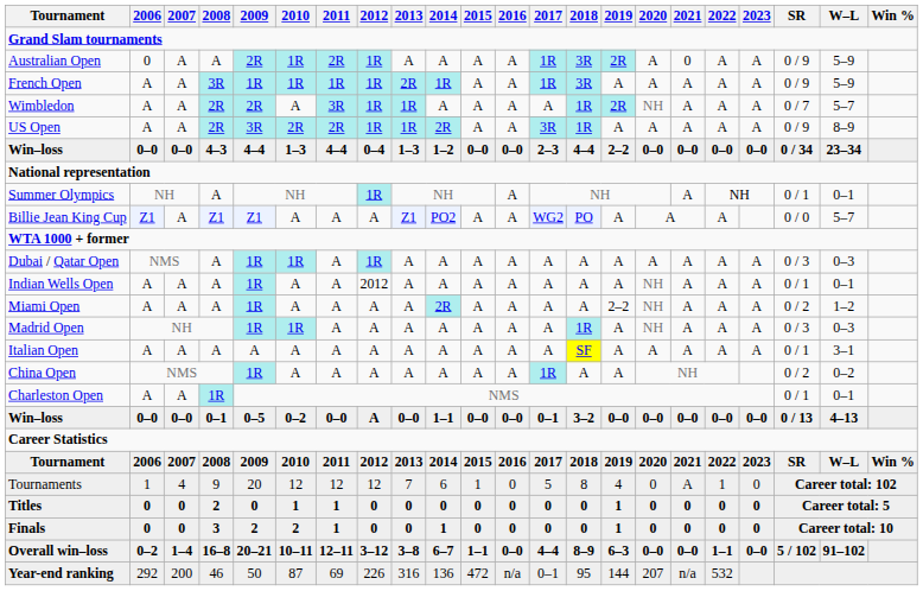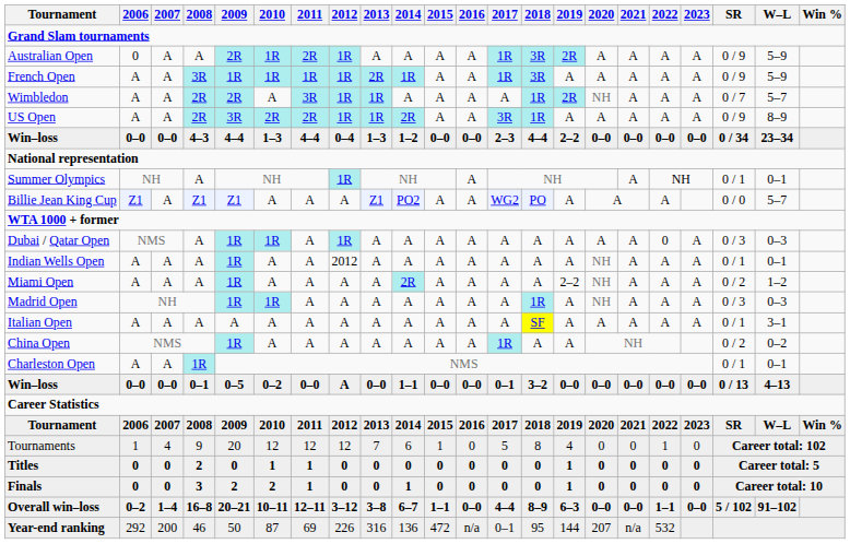 <table class="wikitable nowrap" style=text-align:center;>
 <tr>
 <th>Tournament</th>
 <th><a href='#'>2006</a></th>
 <th><a href='#'>2007</a></th>
 <th><a href='#'>2008</a></th>
 <th><a href='#'>2009</a></th>
 <th><a href='#'>2010</a></th>
 <th><a href='#'>2011</a></th>
 <th><a href='#'>2012</a></th>
 <th><a href='#'>2013</a></th>
 <th><a href='#'>2014</a></th>
 <th><a href='#'>2015</a></th>
 <th><a href='#'>2016</a></th>
 <th><a href='#'>2017</a></th>
 <th><a href='#'>2018</a></th>
 <th><a href='#'>2019</a></th>
 <th><a href='#'>2020</a></th>
 <th><a href='#'>2021</a></th>
 <th><a href='#'>2022</a></th>
 <th><a href='#'>2023</a></th>
 <th>SR</th>
 <th>W–L</th>
 <th>Win %</th>
 </tr>
 <tr>
 <td colspan="22" style="text-align:left"><strong><a href='#'>Grand Slam tournaments</a></strong></td>
 </tr>
 <tr>
 <td align=left><a href='#'>Australian Open</a></td>
 <td>0</td>
 <td>A</td>
 <td>A</td>
 <td bgcolor=afeeee><a href='#'>2R</a></td>
 <td bgcolor=afeeee><a href='#'>1R</a></td>
 <td bgcolor=afeeee><a href='#'>2R</a></td>
 <td bgcolor=afeeee><a href='#'>1R</a></td>
 <td>A</td>
 <td>A</td>
 <td>A</td>
 <td>A</td>
 <td bgcolor=afeeee><a href='#'>1R</a></td>
 <td bgcolor=afeeee><a href='#'>3R</a></td>
 <td bgcolor=afeeee><a href='#'>2R</a></td>
 <td>A</td>
-<td>0</td>
+<td>A</td>
 <td>A</td>
 <td>A</td>
 <td>0 / 9</td>
 <td>5–9</td>
 <td></td>
 </tr>
 <tr>
 <td align=left><a href='#'>French Open</a></td>
 <td>A</td>
 <td>A</td>
 <td bgcolor=afeeee><a href='#'>3R</a></td>
 <td bgcolor=afeeee><a href='#'>1R</a></td>
 <td bgcolor=afeeee><a href='#'>1R</a></td>
 <td bgcolor=afeeee><a href='#'>1R</a></td>
 <td bgcolor=afeeee><a href='#'>1R</a></td>
 <td bgcolor=afeeee><a href='#'>2R</a></td>
 <td bgcolor=afeeee><a href='#'>1R</a></td>
 <td>A</td>
 <td>A</td>
 <td bgcolor=afeeee><a href='#'>1R</a></td>
 <td bgcolor=afeeee><a href='#'>3R</a></td>
 <td>A</td>
 <td>A</td>
 <td>A</td>
 <td>A</td>
 <td>A</td>
 <td>0 / 9</td>
 <td>5–9</td>
 <td></td>
 </tr>
 <tr>
 <td align=left><a href='#'>Wimbledon</a></td>
 <td>A</td>
 <td>A</td>
 <td bgcolor=afeeee><a href='#'>2R</a></td>
 <td bgcolor=afeeee><a href='#'>2R</a></td>
 <td>A</td>
 <td bgcolor=afeeee><a href='#'>3R</a></td>
 <td bgcolor=afeeee><a href='#'>1R</a></td>
 <td bgcolor=afeeee><a href='#'>1R</a></td>
 <td>A</td>
 <td>A</td>
 <td>A</td>
 <td>A</td>
 <td bgcolor=afeeee><a href='#'>1R</a></td>
 <td bgcolor=afeeee><a href='#'>2R</a></td>
 <td style=color:#767676>NH</td>
 <td>A</td>
 <td>A</td>
 <td>A</td>
 <td>0 / 7</td>
 <td>5–7</td>
 <td></td>
 </tr>
 <tr>
 <td align=left><a href='#'>US Open</a></td>
 <td>A</td>
 <td>A</td>
 <td bgcolor=afeeee><a href='#'>2R</a></td>
 <td bgcolor=afeeee><a href='#'>3R</a></td>
 <td bgcolor=afeeee><a href='#'>2R</a></td>
 <td bgcolor=afeeee><a href='#'>2R</a></td>
 <td bgcolor=afeeee><a href='#'>1R</a></td>
 <td bgcolor=afeeee><a href='#'>1R</a></td>
 <td bgcolor=afeeee><a href='#'>2R</a></td>
 <td>A</td>
 <td>A</td>
 <td bgcolor=afeeee><a href='#'>3R</a></td>
 <td bgcolor=afeeee><a href='#'>1R</a></td>
 <td>A</td>
 <td>A</td>
 <td>A</td>
 <td>A</td>
 <td>A</td>
 <td>0 / 9</td>
 <td>8–9</td>
 <td></td>
 </tr>
 <tr style=background:#efefef;font-weight:bold>
 <td style=text-align:left>Win–loss</td>
 <td>0–0</td>
 <td>0–0</td>
 <td>4–3</td>
 <td>4–4</td>
 <td>1–3</td>
 <td>4–4</td>
 <td>0–4</td>
 <td>1–3</td>
 <td>1–2</td>
 <td>0–0</td>
 <td>0–0</td>
 <td>2–3</td>
 <td>4–4</td>
 <td>2–2</td>
 <td>0–0</td>
 <td>0–0</td>
 <td>0–0</td>
 <td>0–0</td>
 <td>0 / 34</td>
 <td>23–34</td>
 <td></td>
 </tr>
 <tr>
 <td colspan="22" style="text-align:left"><strong>National representation</strong></td>
 </tr>
 <tr>
 <td align=left><a href='#'>Summer Olympics</a></td>
 <td colspan=2 style=color:#767676>NH</td>
 <td>A</td>
 <td colspan=3 style=color:#767676>NH</td>
 <td bgcolor=afeeee><a href='#'>1R</a></td>
 <td colspan=3 style=color:#767676>NH</td>
 <td>A</td>
 <td colspan=4 style=color:#767676>NH</td>
 <td>A</td>
 <td colspan="2">NH</td>
 <td>0 / 1</td>
 <td>0–1</td>
 <td></td>
 </tr>
 <tr>
 <td align=left><a href='#'>Billie Jean King Cup</a></td>
 <td bgcolor=ecf2ff><a href='#'>Z1</a></td>
 <td>A</td>
 <td bgcolor=ecf2ff><a href='#'>Z1</a></td>
 <td bgcolor=ecf2ff><a href='#'>Z1</a></td>
 <td>A</td>
 <td>A</td>
 <td>A</td>
 <td bgcolor=ecf2ff><a href='#'>Z1</a></td>
 <td bgcolor=ecf2ff><a href='#'>PO2</a></td>
 <td>A</td>
 <td>A</td>
 <td bgcolor=ecf2ff><a href='#'>WG2</a></td>
 <td bgcolor=ecf2ff><a href='#'>PO</a></td>
 <td>A</td>
 <td colspan="2">A</td>
 <td>A</td>
 <td></td>
 <td>0 / 0</td>
 <td>5–7</td>
 <td></td>
 </tr>
 <tr>
 <td colspan="22" style="text-align:left"><strong><a href='#'>WTA 1000</a> + former</strong></td>
 </tr>
 <tr>
 <td align=left><a href='#'>Dubai</a> / <a href='#'>Qatar Open</a></td>
 <td colspan=2 style=color:#767676>NMS</td>
 <td>A</td>
 <td bgcolor=afeeee><a href='#'>1R</a></td>
 <td bgcolor=afeeee><a href='#'>1R</a></td>
 <td>A</td>
 <td bgcolor=afeeee><a href='#'>1R</a></td>
 <td>A</td>
 <td>A</td>
 <td>A</td>
 <td>A</td>
 <td>A</td>
 <td>A</td>
 <td>A</td>
 <td>A</td>
 <td>A</td>
-<td>A</td>
+<td>0</td>
 <td>A</td>
 <td>0 / 3</td>
 <td>0–3</td>
 <td></td>
 </tr>
 <tr>
 <td align=left><a href='#'>Indian Wells Open</a></td>
 <td>A</td>
 <td>A</td>
 <td>A</td>
 <td bgcolor=afeeee><a href='#'>1R</a></td>
 <td>A</td>
 <td>A</td>
 <td>2012</td>
 <td>A</td>
 <td>A</td>
 <td>A</td>
 <td>A</td>
 <td>A</td>
 <td>A</td>
 <td>A</td>
 <td style="color:#767676">NH</td>
 <td>A</td>
 <td>A</td>
 <td>A</td>
 <td>0 / 1</td>
 <td>0–1</td>
 <td></td>
 </tr>
 <tr>
 <td align=left><a href='#'>Miami Open</a></td>
 <td>A</td>
 <td>A</td>
 <td>A</td>
 <td bgcolor=afeeee><a href='#'>1R</a></td>
 <td>A</td>
 <td>A</td>
 <td>A</td>
 <td>A</td>
 <td bgcolor=afeeee><a href='#'>2R</a></td>
 <td>A</td>
 <td>A</td>
 <td>A</td>
 <td>A</td>
 <td>2–2</td>
 <td style=color:#767676>NH</td>
 <td>A</td>
 <td>A</td>
 <td>A</td>
 <td>0 / 2</td>
 <td>1–2</td>
 <td></td>
 </tr>
 <tr>
 <td align=left><a href='#'>Madrid Open</a></td>
 <td colspan=3 style=color:#767676>NH</td>
 <td bgcolor=afeeee><a href='#'>1R</a></td>
 <td bgcolor=afeeee><a href='#'>1R</a></td>
 <td>A</td>
 <td>A</td>
 <td>A</td>
 <td>A</td>
 <td>A</td>
 <td>A</td>
 <td>A</td>
 <td bgcolor=afeeee><a href='#'>1R</a></td>
 <td>A</td>
 <td style=color:#767676>NH</td>
 <td>A</td>
 <td>A</td>
 <td>A</td>
 <td>0 / 3</td>
 <td>0–3</td>
 <td></td>
 </tr>
 <tr>
 <td align=left><a href='#'>Italian Open</a></td>
 <td>A</td>
 <td>A</td>
 <td>A</td>
 <td>A</td>
 <td>A</td>
 <td>A</td>
 <td>A</td>
 <td>A</td>
 <td>A</td>
 <td>A</td>
 <td>A</td>
 <td>A</td>
 <td bgcolor=yellow><a href='#'>SF</a></td>
 <td>A</td>
 <td>A</td>
 <td>A</td>
 <td>A</td>
 <td>A</td>
 <td>0 / 1</td>
 <td>3–1</td>
 <td></td>
 </tr>
 <tr>
 <td align="left"><a href='#'>China Open</a></td>
 <td colspan="3" style="color:#767676">NMS</td>
 <td bgcolor="afeeee"><a href='#'>1R</a></td>
 <td>A</td>
 <td>A</td>
 <td>A</td>
 <td>A</td>
 <td>A</td>
 <td>A</td>
 <td>A</td>
 <td bgcolor=afeeee><a href='#'>1R</a></td>
 <td>A</td>
 <td>A</td>
 <td colspan="3" style="color:#767676">NH</td>
 <td></td>
 <td>0 / 2</td>
 <td>0–2</td>
 <td></td>
 </tr>
 <tr>
 <td align=left><a href='#'>Charleston Open</a></td>
 <td>A</td>
 <td>A</td>
 <td bgcolor=afeeee><a href='#'>1R</a></td>
 <td colspan="15" style=color:#767676>NMS</td>
 <td>0 / 1</td>
 <td>0–1</td>
 <td></td>
 </tr>
 <tr style="background-color:#efefef;font-weight:bold">
 <td align=left>Win–loss</td>
 <td>0–0</td>
 <td>0–0</td>
 <td>0–1</td>
 <td>0–5</td>
 <td>0–2</td>
 <td>0–0</td>
 <td>A</td>
 <td>0–0</td>
 <td>1–1</td>
 <td>0–0</td>
 <td>0–0</td>
 <td>0–1</td>
 <td>3–2</td>
 <td>0–0</td>
 <td>0–0</td>
 <td>0–0</td>
 <td>0–0</td>
 <td>0–0</td>
 <td>0 / 13</td>
 <td>4–13</td>
 <td></td>
 </tr>
 <tr>
 <td colspan="22" style="text-align:left"><strong>Career Statistics</strong></td>
 </tr>
 <tr style="background-color:#efefef;font-weight:bold">
 <td>Tournament</td>
 <td>2006</td>
 <td>2007</td>
 <td>2008</td>
 <td>2009</td>
 <td>2010</td>
 <td>2011</td>
 <td>2012</td>
 <td>2013</td>
 <td>2014</td>
 <td>2015</td>
 <td>2016</td>
 <td>2017</td>
 <td>2018</td>
 <td>2019</td>
 <td>2020</td>
 <td>2021</td>
 <td>2022</td>
 <td>2023</td>
 <td>SR</td>
 <td>W–L</td>
 <td>Win %</td>
 </tr>
 <tr style="background:#efefef">
 <td align="left">Tournaments</td>
 <td>1</td>
 <td>4</td>
 <td>9</td>
 <td>20</td>
 <td>12</td>
 <td>12</td>
 <td>12</td>
 <td>7</td>
 <td>6</td>
 <td>1</td>
 <td>0</td>
 <td>5</td>
 <td>8</td>
 <td>4</td>
 <td>0</td>
-<td>A</td>
+<td>0</td>
 <td>1</td>
 <td>0</td>
 <td colspan="3"><strong>Career total: 102</strong></td>
 </tr>
 <tr style="background-color:#efefef;font-weight:bold">
 <td style="text-align:left">Titles</td>
 <td>0</td>
 <td>0</td>
 <td>2</td>
 <td>0</td>
 <td>1</td>
 <td>1</td>
 <td>0</td>
 <td>0</td>
 <td>0</td>
 <td>0</td>
 <td>0</td>
 <td>0</td>
 <td>0</td>
 <td>1</td>
 <td>0</td>
 <td>0</td>
 <td>0</td>
 <td>0</td>
 <td colspan="3">Career total: 5</td>
 </tr>
 <tr style="background-color:#efefef;font-weight:bold">
 <td align="left">Finals</td>
 <td>0</td>
 <td>0</td>
 <td>3</td>
 <td>2</td>
 <td>2</td>
 <td>1</td>
 <td>0</td>
 <td>0</td>
 <td>1</td>
 <td>0</td>
 <td>0</td>
 <td>0</td>
 <td>0</td>
 <td>1</td>
 <td>0</td>
 <td>0</td>
 <td>0</td>
 <td>0</td>
 <td colspan="3">Career total: 10</td>
 </tr>
 <tr style="background-color:#efefef;font-weight:bold">
 <td style="text-align:left">Overall win–loss</td>
 <td>0–2</td>
 <td>1–4</td>
 <td>16–8</td>
 <td>20–21</td>
 <td>10–11</td>
 <td>12–11</td>
 <td>3–12</td>
 <td>3–8</td>
 <td>6–7</td>
 <td>1–1</td>
 <td>0–0</td>
 <td>4–4</td>
 <td>8–9</td>
 <td>6–3</td>
 <td>0–0</td>
 <td>0–0</td>
 <td>1–1</td>
 <td>0–0</td>
 <td>5 / 102</td>
 <td>91–102</td>
 <td></td>
 </tr>
 <tr style="background:#efefef">
 <td align="left"><strong>Year-end ranking</strong></td>
 <td>292</td>
 <td>200</td>
 <td>46</td>
 <td>50</td>
 <td>87</td>
 <td>69</td>
 <td>226</td>
 <td>316</td>
 <td>136</td>
 <td>472</td>
 <td>n/a</td>
 <td>0–1</td>
 <td>95</td>
 <td>144</td>
 <td>207</td>
 <td>n/a</td>
 <td>532</td>
 <td></td>
 <td colspan="3"></td>
 </tr>
 </table>
